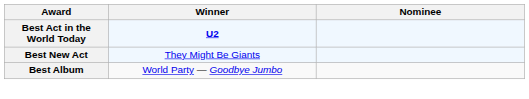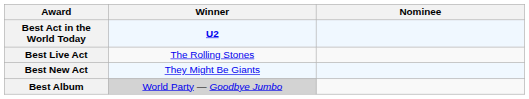 <table class="wikitable" rowspan=2 style="text-align: center; width:95%;">
 <tr>
 <th scope="col" style="width:10%;">Award</th>
 <th scope="col" style="width:20%;">Winner</th>
 <th scope="col" style="width:20%;">Nominee</th>
 </tr>
 <tr>
 <th scope="row" style="text-align:center">Best Act in the World Today</th>
 <td style="background:#F0F8FF"><strong><a href='#'>U2</a></strong></td>
 <td style="background:#F0F8FF; font-size: 85%;"></td>
 </tr>
 <tr>
+<th scope="row" style="text-align:center">Best Live Act</th>
+<td><a href='#'>The Rolling Stones</a></td>
+<td style="font-size: 85%;"></td>
+</tr>
+<tr>
 <th scope="row" style="text-align:center">Best New Act</th>
 <td style="background:#F0F8FF"><a href='#'>They Might Be Giants</a></td>
 <td style="background:#F0F8FF; font-size: 85%;"></td>
 </tr>
 <tr>
 <th scope="row" style="text-align:center">Best Album</th>
-<td><a href='#'>World Party</a> — <em><a href='#'>Goodbye Jumbo</a></em></td>
+<td style="background: lightgrey;"><a href='#'>World Party</a> — <em><a href='#'>Goodbye Jumbo</a></em></td>
 <td style="font-size: 85%;"></td>
 </tr>
 </table>
